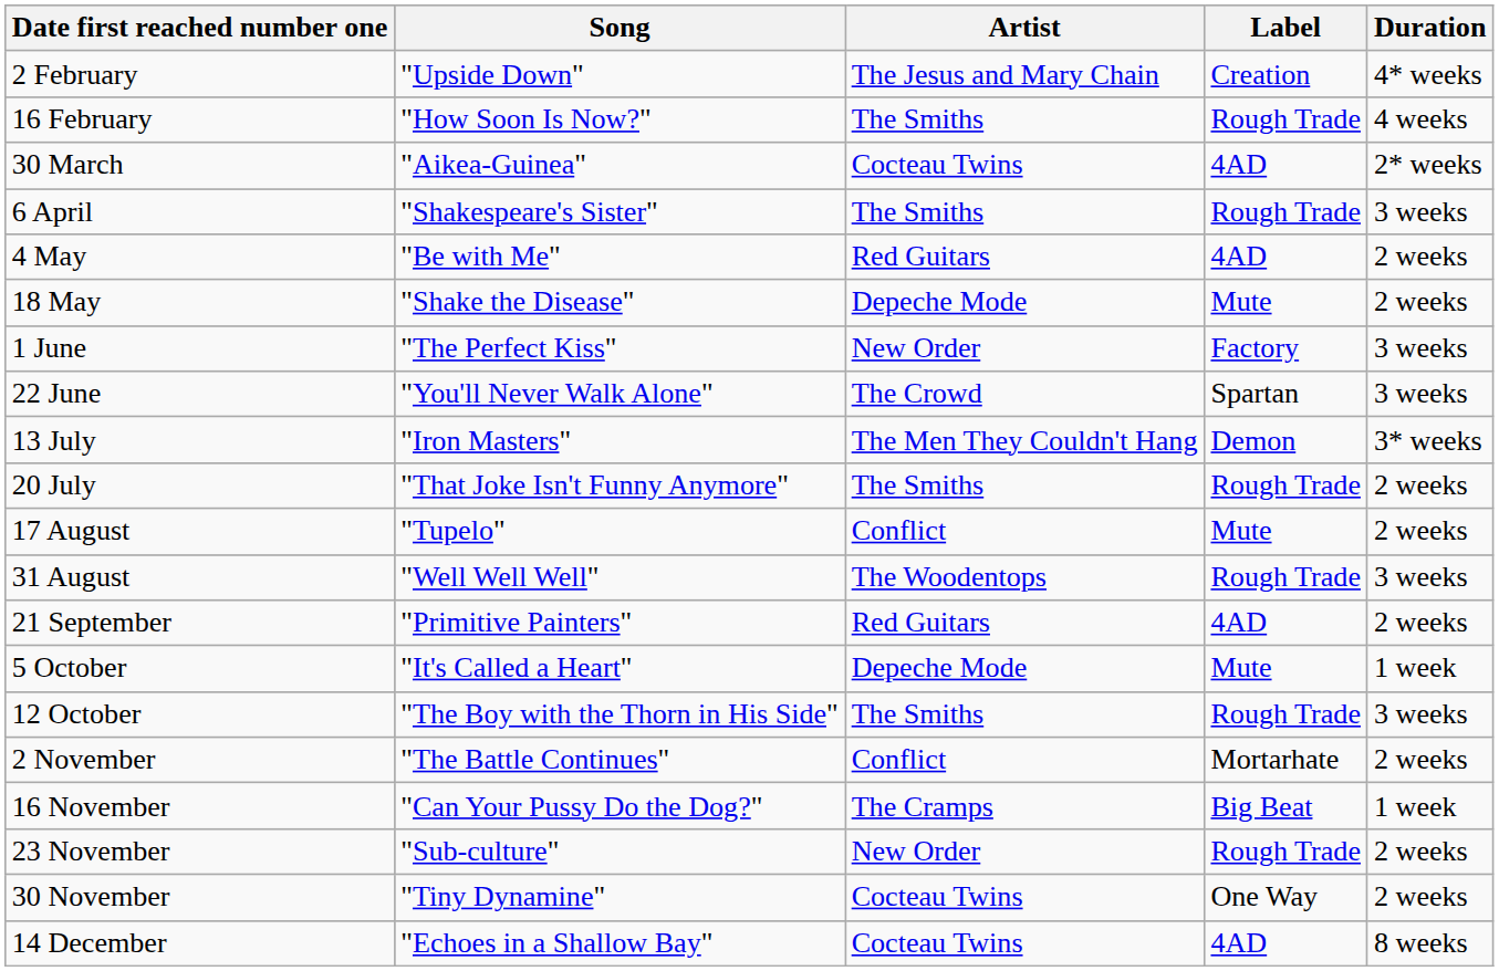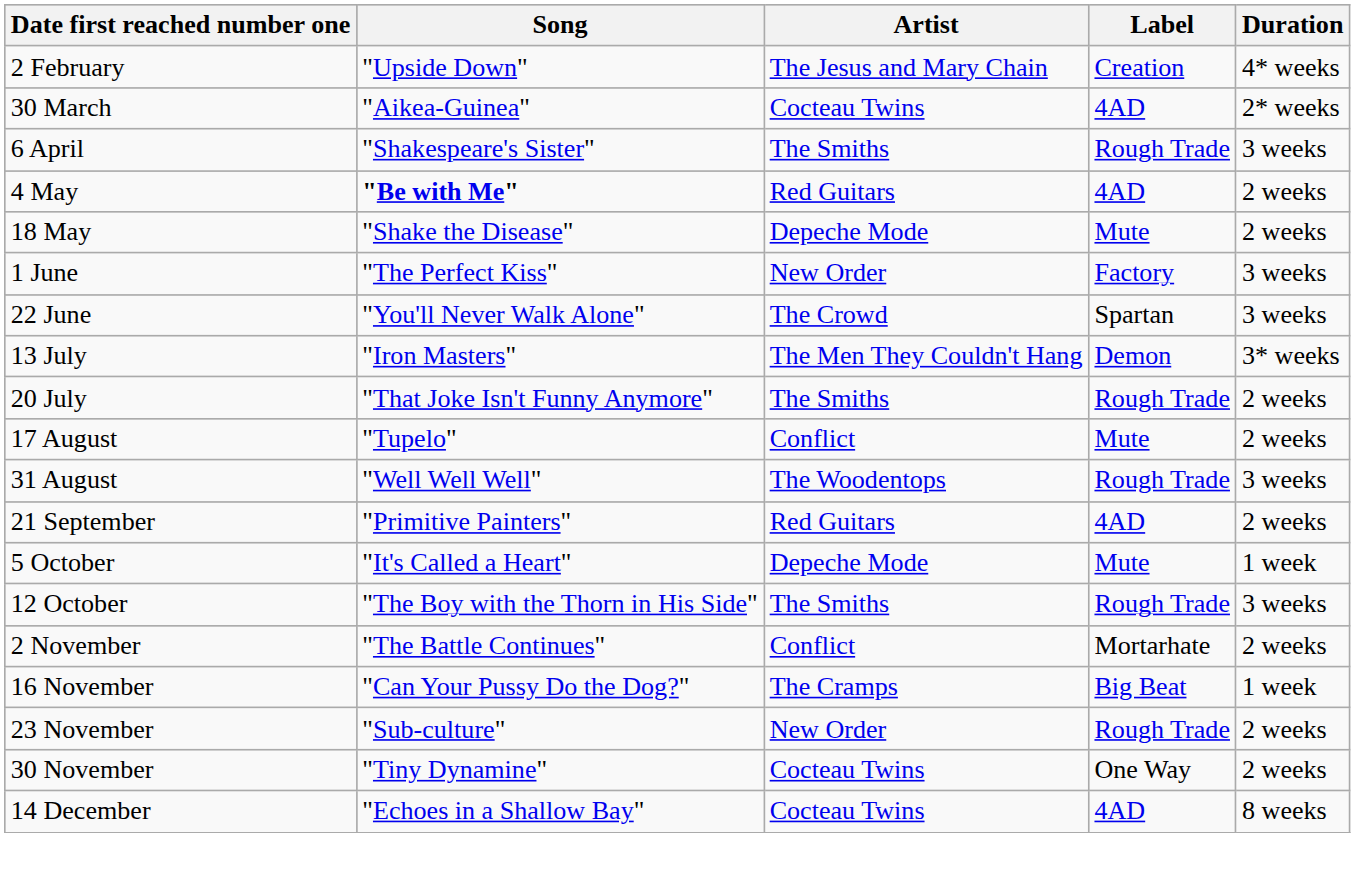 <table class=wikitable>
 <tr>
 <th>Date first reached number one</th>
 <th>Song</th>
 <th>Artist</th>
 <th>Label</th>
 <th>Duration</th>
 </tr>
 <tr>
 <td>2 February</td>
 <td>"<a href='#'>Upside Down</a>"</td>
 <td><a href='#'>The Jesus and Mary Chain</a></td>
 <td><a href='#'>Creation</a></td>
 <td>4* weeks</td>
-</tr>
-<tr>
-<td>16 February</td>
-<td>"<a href='#'>How Soon Is Now?</a>"</td>
-<td><a href='#'>The Smiths</a></td>
-<td><a href='#'>Rough Trade</a></td>
-<td>4 weeks</td>
 </tr>
 <tr>
 <td>30 March</td>
 <td>"<a href='#'>Aikea-Guinea</a>"</td>
 <td><a href='#'>Cocteau Twins</a></td>
 <td><a href='#'>4AD</a></td>
 <td>2* weeks</td>
 </tr>
 <tr>
 <td>6 April</td>
 <td>"<a href='#'>Shakespeare's Sister</a>"</td>
 <td><a href='#'>The Smiths</a></td>
 <td><a href='#'>Rough Trade</a></td>
 <td>3 weeks</td>
 </tr>
 <tr>
 <td>4 May</td>
-<td>"<a href='#'>Be with Me</a>"</td>
+<td><strong>"<a href='#'>Be with Me</a>"</strong></td>
 <td><a href='#'>Red Guitars</a></td>
 <td><a href='#'>4AD</a></td>
 <td>2 weeks</td>
 </tr>
 <tr>
 <td>18 May</td>
 <td>"<a href='#'>Shake the Disease</a>"</td>
 <td><a href='#'>Depeche Mode</a></td>
 <td><a href='#'>Mute</a></td>
 <td>2 weeks</td>
 </tr>
 <tr>
 <td>1 June</td>
 <td>"<a href='#'>The Perfect Kiss</a>"</td>
 <td><a href='#'>New Order</a></td>
 <td><a href='#'>Factory</a></td>
 <td>3 weeks</td>
 </tr>
 <tr>
 <td>22 June</td>
 <td>"<a href='#'>You'll Never Walk Alone</a>"</td>
 <td><a href='#'>The Crowd</a></td>
 <td>Spartan</td>
 <td>3 weeks</td>
 </tr>
 <tr>
 <td>13 July</td>
 <td>"<a href='#'>Iron Masters</a>"</td>
 <td><a href='#'>The Men They Couldn't Hang</a></td>
 <td><a href='#'>Demon</a></td>
 <td>3* weeks</td>
 </tr>
 <tr>
 <td>20 July</td>
 <td>"<a href='#'>That Joke Isn't Funny Anymore</a>"</td>
 <td><a href='#'>The Smiths</a></td>
 <td><a href='#'>Rough Trade</a></td>
 <td>2 weeks</td>
 </tr>
 <tr>
 <td>17 August</td>
 <td>"<a href='#'>Tupelo</a>"</td>
 <td><a href='#'>Conflict</a></td>
 <td><a href='#'>Mute</a></td>
 <td>2 weeks</td>
 </tr>
 <tr>
 <td>31 August</td>
 <td>"<a href='#'>Well Well Well</a>"</td>
 <td><a href='#'>The Woodentops</a></td>
 <td><a href='#'>Rough Trade</a></td>
 <td>3 weeks</td>
 </tr>
 <tr>
 <td>21 September</td>
 <td>"<a href='#'>Primitive Painters</a>"</td>
 <td><a href='#'>Red Guitars</a></td>
 <td><a href='#'>4AD</a></td>
 <td>2 weeks</td>
 </tr>
 <tr>
 <td>5 October</td>
 <td>"<a href='#'>It's Called a Heart</a>"</td>
 <td><a href='#'>Depeche Mode</a></td>
 <td><a href='#'>Mute</a></td>
 <td>1 week</td>
 </tr>
 <tr>
 <td>12 October</td>
 <td>"<a href='#'>The Boy with the Thorn in His Side</a>"</td>
 <td><a href='#'>The Smiths</a></td>
 <td><a href='#'>Rough Trade</a></td>
 <td>3 weeks</td>
 </tr>
 <tr>
 <td>2 November</td>
 <td>"<a href='#'>The Battle Continues</a>"</td>
 <td><a href='#'>Conflict</a></td>
 <td>Mortarhate</td>
 <td>2 weeks</td>
 </tr>
 <tr>
 <td>16 November</td>
 <td>"<a href='#'>Can Your Pussy Do the Dog?</a>"</td>
 <td><a href='#'>The Cramps</a></td>
 <td><a href='#'>Big Beat</a></td>
 <td>1 week</td>
 </tr>
 <tr>
 <td>23 November</td>
 <td>"<a href='#'>Sub-culture</a>"</td>
 <td><a href='#'>New Order</a></td>
 <td><a href='#'>Rough Trade</a></td>
 <td>2 weeks</td>
 </tr>
 <tr>
 <td>30 November</td>
 <td>"<a href='#'>Tiny Dynamine</a>"</td>
 <td><a href='#'>Cocteau Twins</a></td>
 <td>One Way</td>
 <td>2 weeks</td>
 </tr>
 <tr>
 <td>14 December</td>
 <td>"<a href='#'>Echoes in a Shallow Bay</a>"</td>
 <td><a href='#'>Cocteau Twins</a></td>
 <td><a href='#'>4AD</a></td>
 <td>8 weeks</td>
 </tr>
 <tr>
 </tr>
 </table>
